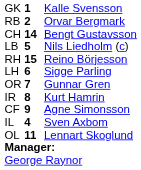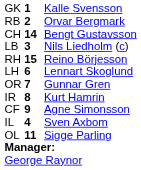 <table style="font-size:90%; margin:0.2em auto;" cellspacing="0" cellpadding="0">
 <tr>
 <th width="25"></th>
 <th width="25"></th>
 </tr>
 <tr>
 <td>GK</td>
 <td><strong>1</strong></td>
 <td><a href='#'>Kalle Svensson</a></td>
 </tr>
 <tr>
 <td>RB</td>
 <td><strong>2</strong></td>
 <td><a href='#'>Orvar Bergmark</a></td>
 </tr>
 <tr>
 <td>CH</td>
 <td><strong>14</strong></td>
 <td><a href='#'>Bengt Gustavsson</a></td>
 </tr>
 <tr>
 <td>LB</td>
-<td><strong>5</strong></td>
+<td><strong>3</strong></td>
 <td><a href='#'>Nils Liedholm</a> (<a href='#'>c</a>)</td>
 </tr>
 <tr>
 <td>RH</td>
 <td><strong>15</strong></td>
 <td><a href='#'>Reino Börjesson</a></td>
 </tr>
 <tr>
 <td>LH</td>
 <td><strong>6</strong></td>
-<td><a href='#'>Sigge Parling</a></td>
+<td><a href='#'>Lennart Skoglund</a></td>
 </tr>
 <tr>
 <td>OR</td>
 <td><strong>7</strong></td>
 <td><a href='#'>Gunnar Gren</a></td>
 </tr>
 <tr>
 <td>IR</td>
 <td><strong>8</strong></td>
 <td><a href='#'>Kurt Hamrin</a></td>
 </tr>
 <tr>
 <td>CF</td>
 <td><strong>9</strong></td>
 <td><a href='#'>Agne Simonsson</a></td>
 </tr>
 <tr>
 <td>IL</td>
 <td><strong>4</strong></td>
 <td><a href='#'>Sven Axbom</a></td>
 </tr>
 <tr>
 <td>OL</td>
 <td><strong>11</strong></td>
-<td><a href='#'>Lennart Skoglund</a></td>
+<td><a href='#'>Sigge Parling</a></td>
 </tr>
 <tr>
 <td colspan=3><strong>Manager:</strong></td>
 </tr>
 <tr>
 <td colspan=4> <a href='#'>George Raynor</a></td>
 </tr>
 </table>
